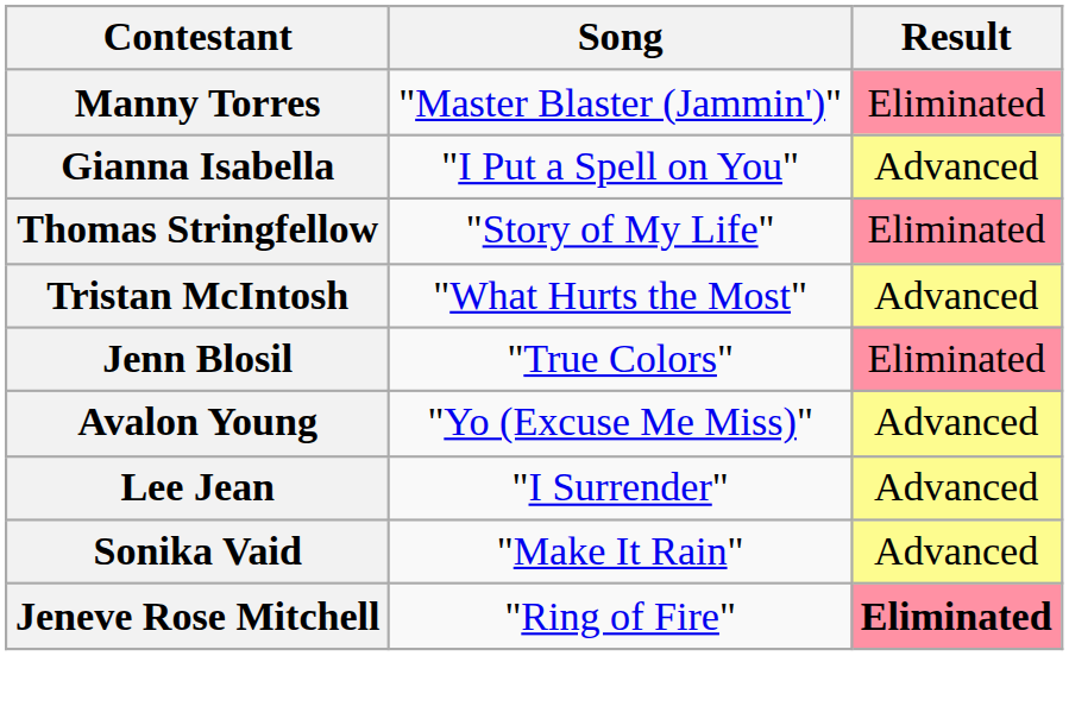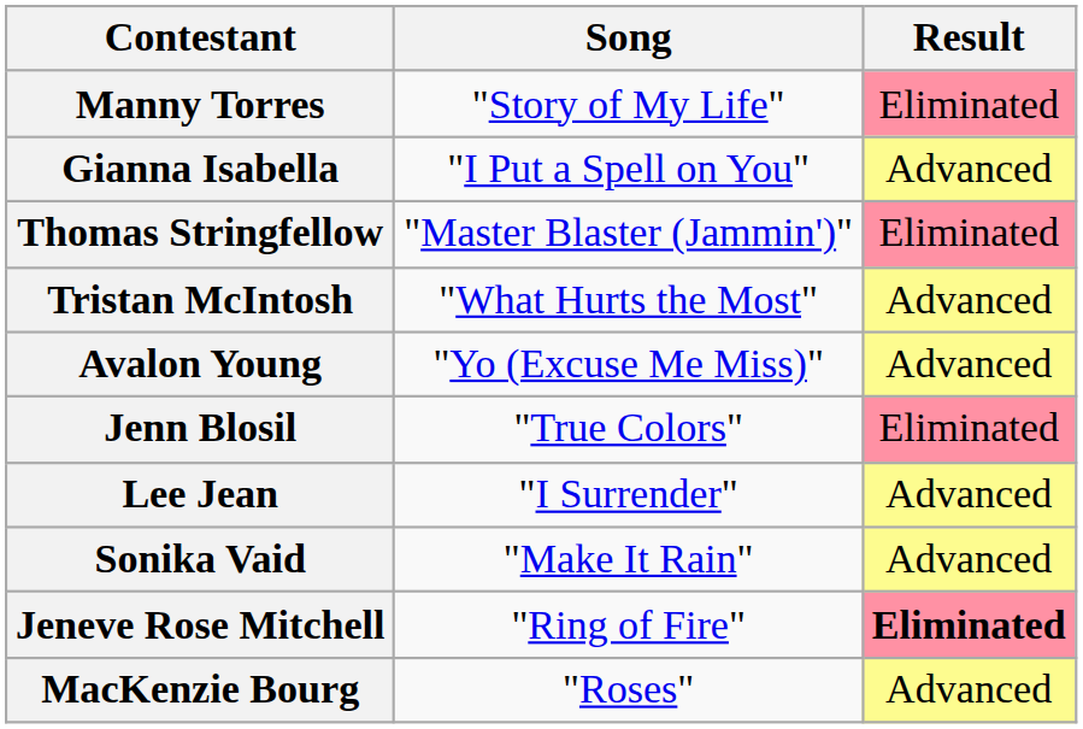 <table class="wikitable unsortable" style="text-align:center">
 <tr>
 <th scope="col">Contestant</th>
 <th scope="col">Song</th>
 <th scope="col">Result</th>
 </tr>
 <tr>
 <th scope="row">Manny Torres</th>
-<td>"<a href='#'>Master Blaster (Jammin')</a>"</td>
+<td>"<a href='#'>Story of My Life</a>"</td>
 <td bgcolor="FF91A4">Eliminated</td>
 </tr>
 <tr>
 <th scope="row">Gianna Isabella</th>
 <td>"<a href='#'>I Put a Spell on You</a>"</td>
 <td bgcolor="FDFC8F">Advanced</td>
 </tr>
 <tr>
 <th scope="row">Thomas Stringfellow</th>
-<td>"<a href='#'>Story of My Life</a>"</td>
+<td>"<a href='#'>Master Blaster (Jammin')</a>"</td>
 <td bgcolor="FF91A4">Eliminated</td>
 </tr>
 <tr>
 <th scope="row">Tristan McIntosh</th>
 <td>"<a href='#'>What Hurts the Most</a>"</td>
 <td bgcolor="FDFC8F">Advanced</td>
 </tr>
 <tr>
+<th scope="row">Avalon Young</th>
+<td>"<a href='#'>Yo (Excuse Me Miss)</a>"</td>
+<td bgcolor="FDFC8F">Advanced</td>
+</tr>
+<tr>
 <th scope="row">Jenn Blosil</th>
 <td>"<a href='#'>True Colors</a>"</td>
 <td bgcolor="FF91A4">Eliminated</td>
-</tr>
-<tr>
-<th scope="row">Avalon Young</th>
-<td>"<a href='#'>Yo (Excuse Me Miss)</a>"</td>
-<td bgcolor="FDFC8F">Advanced</td>
 </tr>
 <tr>
 <th scope="row">Lee Jean</th>
 <td>"<a href='#'>I Surrender</a>"</td>
 <td bgcolor="FDFC8F">Advanced</td>
 </tr>
 <tr>
 <th scope="row">Sonika Vaid</th>
 <td>"<a href='#'>Make It Rain</a>"</td>
 <td bgcolor="FDFC8F">Advanced</td>
 </tr>
 <tr>
 <th scope="row">Jeneve Rose Mitchell</th>
 <td>"<a href='#'>Ring of Fire</a>"</td>
 <td bgcolor="FF91A4"><strong>Eliminated</strong></td>
 </tr>
+<tr>
+<th scope="row">MacKenzie Bourg</th>
+<td>"<a href='#'>Roses</a>"</td>
+<td bgcolor="FDFC8F">Advanced</td>
+</tr>
 </table>
